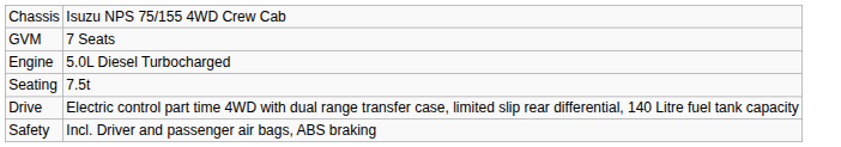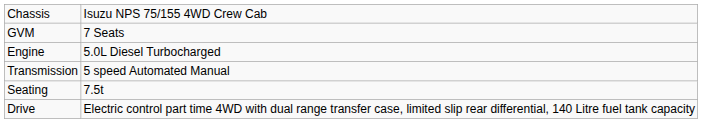 <table class="wikitable">
 <tr>
 <td>Chassis</td>
 <td>Isuzu NPS 75/155 4WD Crew Cab</td>
 </tr>
 <tr>
 <td>GVM</td>
 <td>7 Seats</td>
 </tr>
 <tr>
 <td>Engine</td>
 <td>5.0L Diesel Turbocharged</td>
 </tr>
 <tr>
+<td>Transmission</td>
+<td>5 speed Automated Manual</td>
+</tr>
+<tr>
 <td>Seating</td>
 <td>7.5t</td>
 </tr>
 <tr>
 <td>Drive</td>
 <td>Electric control part time 4WD with dual range transfer case, limited slip rear differential, 140 Litre fuel tank capacity</td>
 </tr>
-<tr>
-<td>Safety</td>
-<td>Incl. Driver and passenger air bags, ABS braking</td>
-</tr>
 </table>
